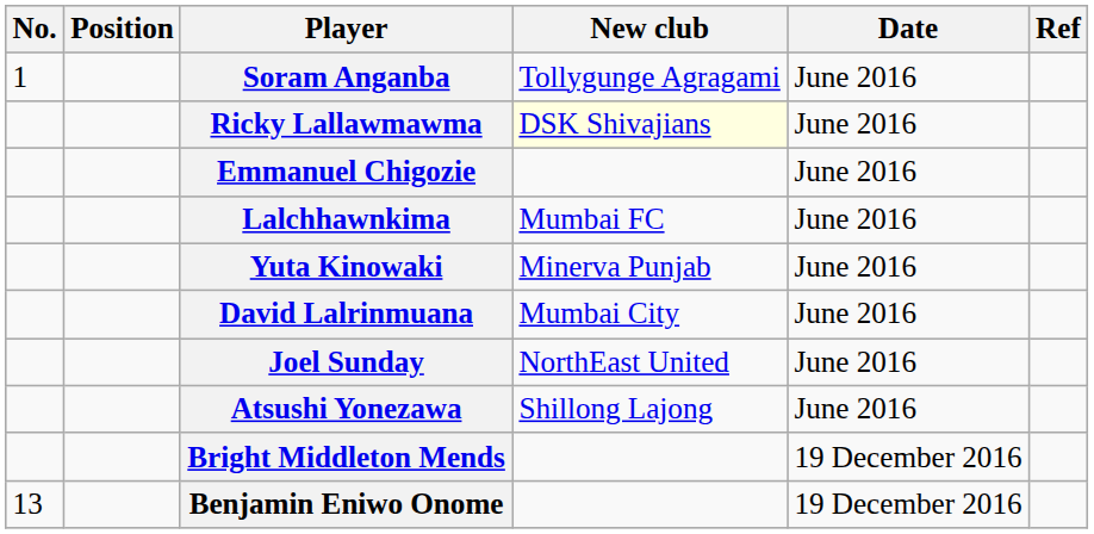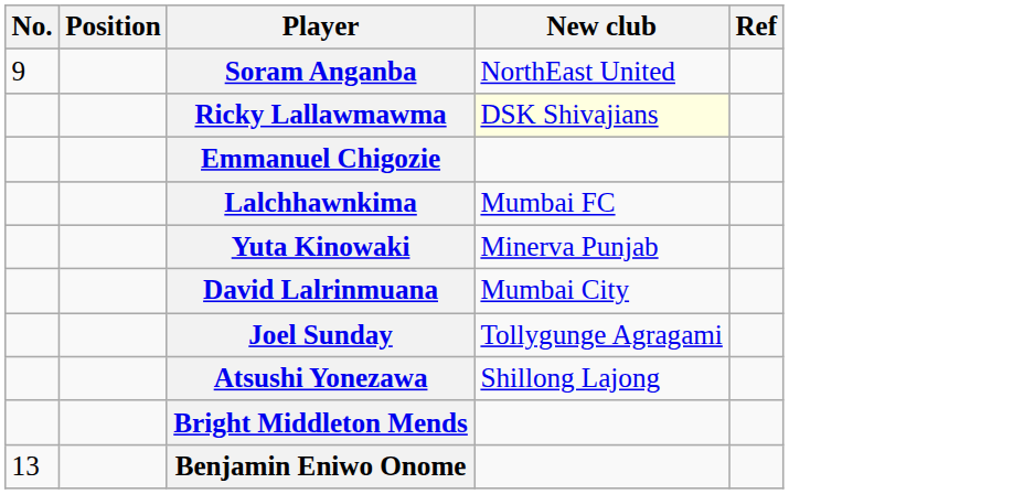 <table class="wikitable plainrowheaders" style="text-align:center; text-align:left">
 <tr>
 <th>No.</th>
 <th scope="col">Position</th>
 <th scope="col">Player</th>
 <th scope="col">New club</th>
-<th scope="col">Date</th>
 <th scope="col">Ref</th>
 </tr>
 <tr>
-<td>1</td>
+<td>9</td>
 <td></td>
 <th scope="row"> <a href='#'>Soram Anganba</a></th>
-<td> <a href='#'>Tollygunge Agragami</a></td>
-<td>June 2016</td>
+<td> <a href='#'>NorthEast United</a></td>
 <td></td>
 </tr>
 <tr>
 <td></td>
 <td></td>
 <th scope="row"> <a href='#'>Ricky Lallawmawma</a></th>
 <td style="background: lightyellow;"> <a href='#'>DSK Shivajians</a></td>
-<td>June 2016</td>
 <td></td>
 </tr>
 <tr>
 <td></td>
 <td></td>
 <th scope="row"> <a href='#'>Emmanuel Chigozie</a></th>
 <td></td>
-<td>June 2016</td>
 <td></td>
 </tr>
 <tr>
 <td></td>
 <td></td>
 <th scope="row"> <a href='#'>Lalchhawnkima</a></th>
 <td> <a href='#'>Mumbai FC</a></td>
-<td>June 2016</td>
 <td></td>
 </tr>
 <tr>
 <td></td>
 <td></td>
 <th scope="row"> <a href='#'>Yuta Kinowaki</a></th>
 <td> <a href='#'>Minerva Punjab</a></td>
-<td>June 2016</td>
 <td></td>
 </tr>
 <tr>
 <td></td>
 <td></td>
 <th scope="row"> <a href='#'>David Lalrinmuana</a></th>
 <td> <a href='#'>Mumbai City</a></td>
-<td>June 2016</td>
 <td></td>
 </tr>
 <tr>
 <td></td>
 <td></td>
 <th scope="row"> <a href='#'>Joel Sunday</a></th>
-<td> <a href='#'>NorthEast United</a></td>
-<td>June 2016</td>
+<td> <a href='#'>Tollygunge Agragami</a></td>
 <td></td>
 </tr>
 <tr>
 <td></td>
 <td></td>
 <th scope="row"> <a href='#'>Atsushi Yonezawa</a></th>
 <td> <a href='#'>Shillong Lajong</a></td>
-<td>June 2016</td>
 <td></td>
 </tr>
 <tr>
 <td></td>
 <td></td>
 <th scope="row"> <a href='#'>Bright Middleton Mends</a></th>
 <td></td>
-<td>19 December 2016</td>
 <td></td>
 </tr>
 <tr>
 <td>13</td>
 <td></td>
 <th scope="row"> Benjamin Eniwo Onome</th>
 <td></td>
-<td>19 December 2016</td>
 <td></td>
 </tr>
 </table>
